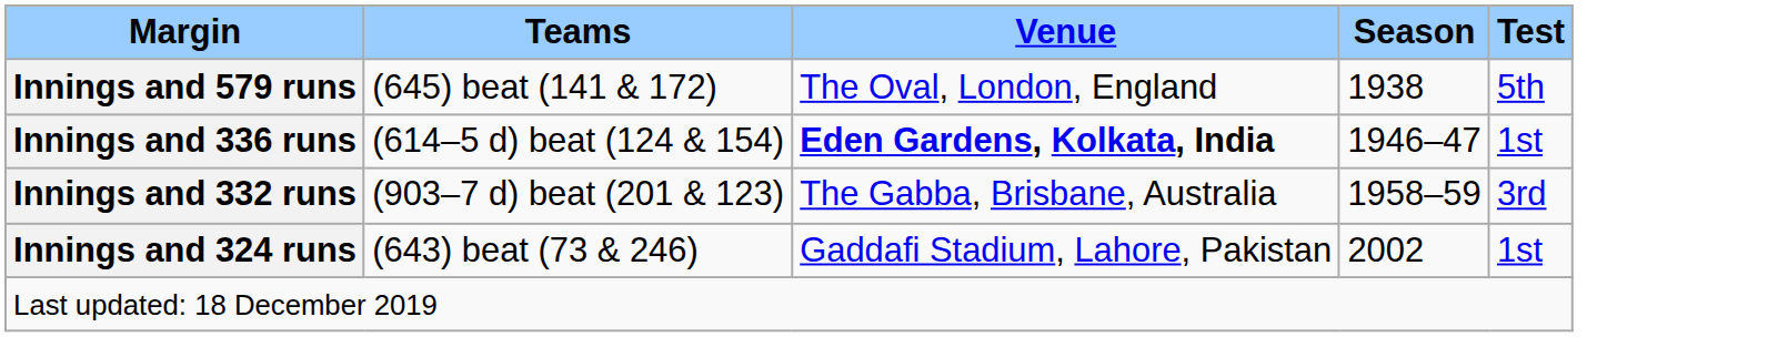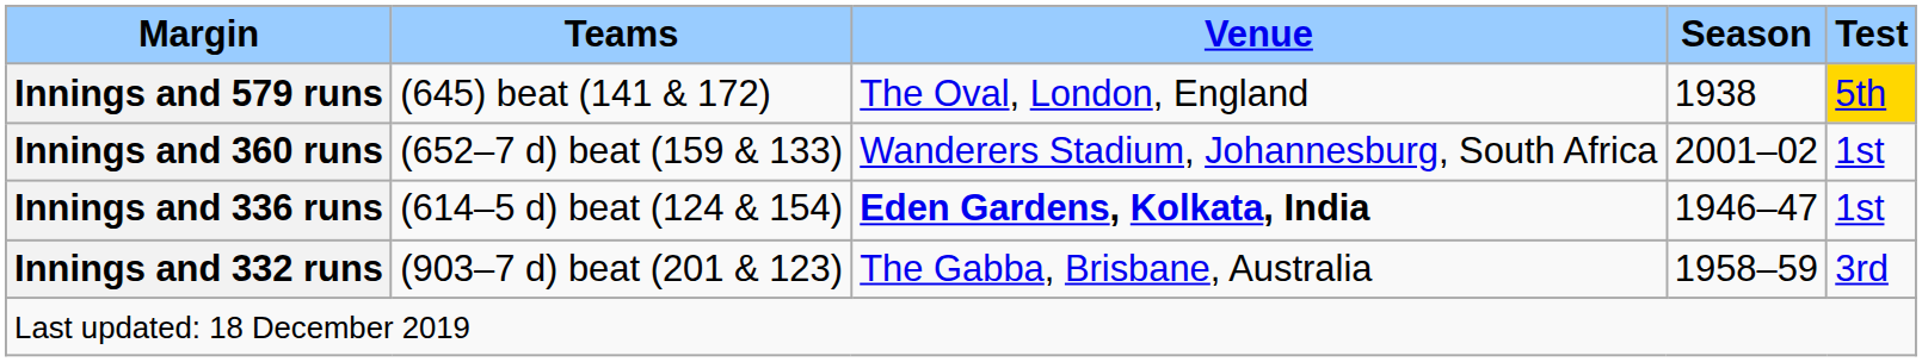 <table class="wikitable">
 <tr>
 <th style="background:#9cf;">Margin</th>
 <th style="background:#9cf;">Teams</th>
 <th style="background:#9cf;"><a href='#'>Venue</a></th>
 <th style="background:#9cf;">Season</th>
 <th style="background:#9cf;">Test</th>
 </tr>
 <tr>
 <th>Innings and 579 runs</th>
 <td> (645) beat  (141 & 172)</td>
 <td><a href='#'>The Oval</a>, <a href='#'>London</a>, England</td>
 <td>1938</td>
-<td><a href='#'>5th</a></td>
+<td style="background: gold;"><a href='#'>5th</a></td>
+</tr>
+<tr>
+<th>Innings and 360 runs</th>
+<td> (652–7 d) beat  (159 & 133)</td>
+<td><a href='#'>Wanderers Stadium</a>, <a href='#'>Johannesburg</a>, South Africa</td>
+<td>2001–02</td>
+<td><a href='#'>1st</a></td>
 </tr>
 <tr>
 <th>Innings and 336 runs</th>
 <td> (614–5 d) beat  (124 & 154)</td>
 <td><strong><a href='#'>Eden Gardens</a>, <a href='#'>Kolkata</a>, India</strong></td>
 <td>1946–47</td>
 <td><a href='#'>1st</a></td>
 </tr>
 <tr>
 <th>Innings and 332 runs</th>
 <td> (903–7 d) beat  (201 & 123)</td>
 <td><a href='#'>The Gabba</a>, <a href='#'>Brisbane</a>, Australia</td>
 <td>1958–59</td>
 <td><a href='#'>3rd</a></td>
 </tr>
 <tr>
-<th>Innings and 324 runs</th>
-<td> (643) beat  (73 & 246)</td>
-<td><a href='#'>Gaddafi Stadium</a>, <a href='#'>Lahore</a>, Pakistan</td>
-<td>2002</td>
-<td><a href='#'>1st</a></td>
-</tr>
-<tr>
 <td colspan=5><small>Last updated: 18 December 2019</small></td>
 </tr>
 </table>
